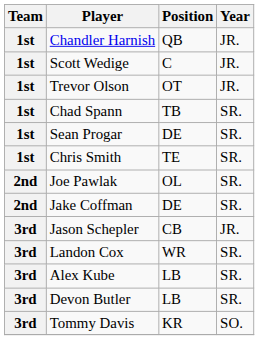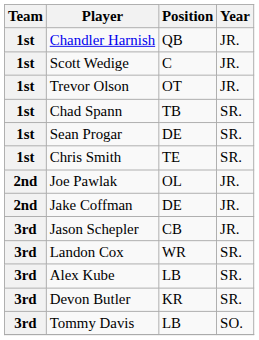 <table class="wikitable">
 <tr>
 <th>Team</th>
 <th>Player</th>
 <th>Position</th>
 <th>Year</th>
 </tr>
 <tr>
 <th rowspan="1">1st</th>
 <td><a href='#'>Chandler Harnish</a></td>
 <td>QB</td>
 <td>JR.</td>
 </tr>
 <tr>
 <th rowspan="1">1st</th>
 <td>Scott Wedige</td>
 <td>C</td>
 <td>JR.</td>
 </tr>
 <tr>
 <th rowspan="1">1st</th>
 <td>Trevor Olson</td>
 <td>OT</td>
 <td>JR.</td>
 </tr>
 <tr>
 <th rowspan="1">1st</th>
 <td>Chad Spann</td>
 <td>TB</td>
 <td>SR.</td>
 </tr>
 <tr>
 <th rowspan="1">1st</th>
 <td>Sean Progar</td>
 <td>DE</td>
 <td>SR.</td>
 </tr>
 <tr>
 <th rowspan="1">1st</th>
 <td>Chris Smith</td>
 <td>TE</td>
 <td>SR.</td>
 </tr>
 <tr>
 <th rowspan="1">2nd</th>
 <td>Joe Pawlak</td>
 <td>OL</td>
-<td>SR.</td>
+<td>JR.</td>
 </tr>
 <tr>
 <th rowspan="1">2nd</th>
 <td>Jake Coffman</td>
 <td>DE</td>
-<td>SR.</td>
+<td>JR.</td>
 </tr>
 <tr>
 <th rowspan="1">3rd</th>
 <td>Jason Schepler</td>
 <td>CB</td>
 <td>JR.</td>
 </tr>
 <tr>
 <th rowspan="1">3rd</th>
 <td>Landon Cox</td>
 <td>WR</td>
 <td>SR.</td>
 </tr>
 <tr>
 <th rowspan="1">3rd</th>
 <td>Alex Kube</td>
 <td>LB</td>
 <td>SR.</td>
 </tr>
 <tr>
 <th rowspan="1">3rd</th>
 <td>Devon Butler</td>
-<td>LB</td>
+<td>KR</td>
 <td>SR.</td>
 </tr>
 <tr>
 <th rowspan="1">3rd</th>
 <td>Tommy Davis</td>
-<td>KR</td>
+<td>LB</td>
 <td>SO.</td>
 </tr>
 <tr>
 </tr>
 </table>
